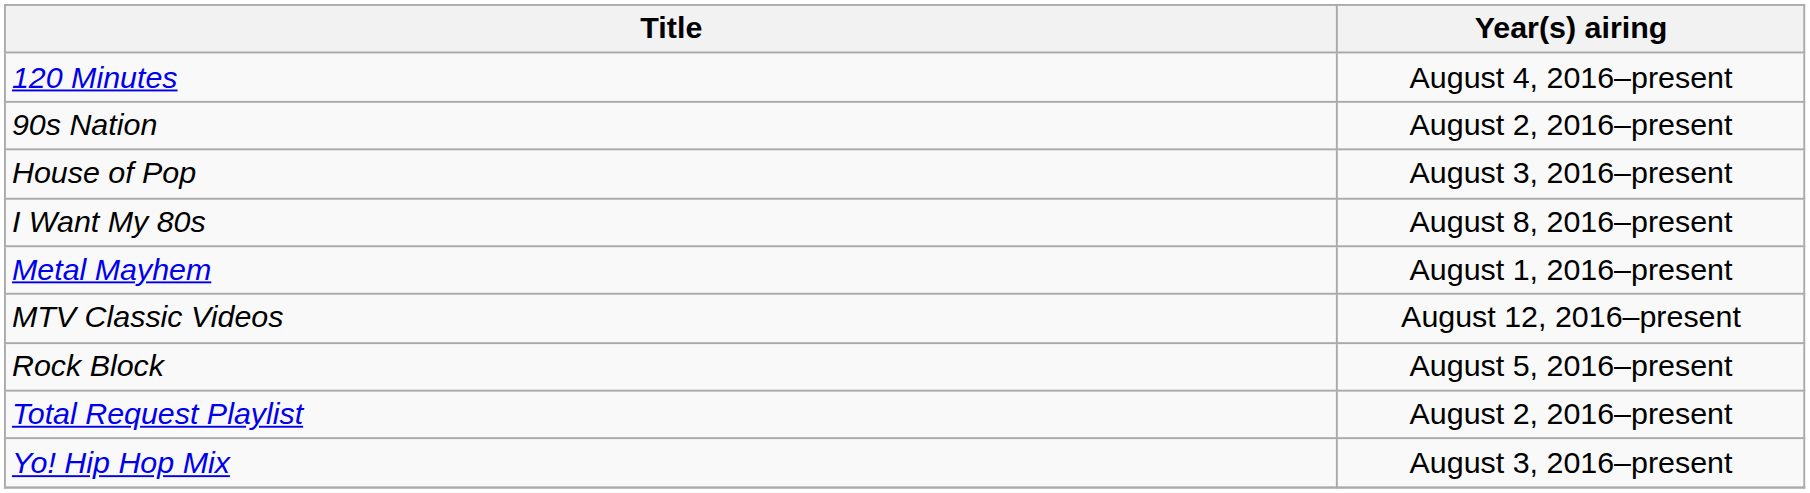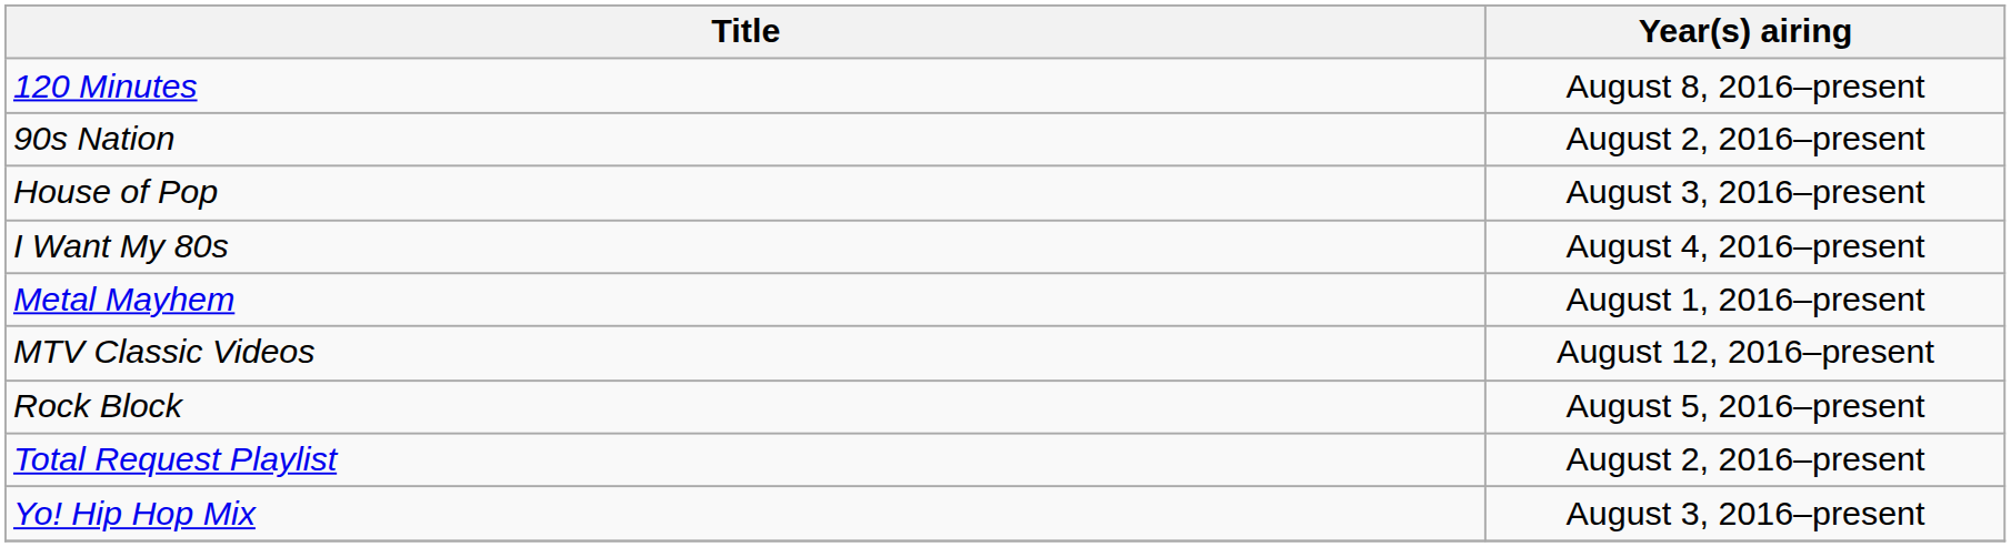 <table class="wikitable plainrowheaders sortable" style="width:75%;text-align:center;">
 <tr>
 <th scope="col" style="width:40%;">Title</th>
 <th scope="col" style="width:14%;">Year(s) airing</th>
 </tr>
 <tr>
 <td scope="row" style="text-align:left;"><em><a href='#'>120 Minutes</a></em></td>
-<td>August 4, 2016–present</td>
+<td>August 8, 2016–present</td>
 </tr>
 <tr>
 <td scope="row" style="text-align:left;"><em>90s Nation</em></td>
 <td>August 2, 2016–present</td>
 </tr>
 <tr>
 <td scope="row" style="text-align:left;"><em>House of Pop</em></td>
 <td>August 3, 2016–present</td>
 </tr>
 <tr>
 <td scope="row" style="text-align:left;"><em>I Want My 80s</em></td>
-<td>August 8, 2016–present</td>
+<td>August 4, 2016–present</td>
 </tr>
 <tr>
 <td scope="row" style="text-align:left;"><em><a href='#'>Metal Mayhem</a></em></td>
 <td>August 1, 2016–present</td>
 </tr>
 <tr>
 <td scope="row" style="text-align:left;"><em>MTV Classic Videos</em></td>
 <td>August 12, 2016–present</td>
 </tr>
 <tr>
 <td scope="row" style="text-align:left;"><em>Rock Block</em></td>
 <td>August 5, 2016–present</td>
 </tr>
 <tr>
 <td scope="row" style="text-align:left;"><em><a href='#'>Total Request Playlist</a></em></td>
 <td>August 2, 2016–present</td>
 </tr>
 <tr>
 <td scope="row" style="text-align:left;"><em><a href='#'>Yo! Hip Hop Mix</a></em></td>
 <td>August 3, 2016–present</td>
 </tr>
 <tr>
 </tr>
 </table>
